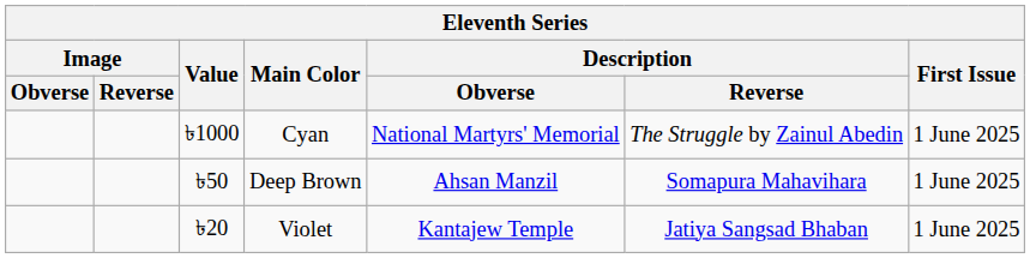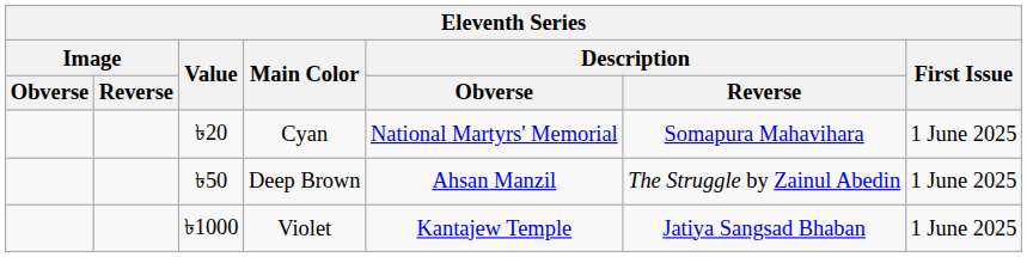 <table class="wikitable" style="text-align:center">
 <tr>
 <th colspan="8">Eleventh Series</th>
 </tr>
 <tr>
 <th colspan="2">Image</th>
 <th rowspan="2">Value</th>
 <th rowspan="2">Main Color</th>
 <th colspan="2">Description</th>
 <th rowspan="2">First Issue</th>
 </tr>
 <tr>
 <th>Obverse</th>
 <th>Reverse</th>
 <th>Obverse</th>
 <th>Reverse</th>
 </tr>
 <tr>
 <td></td>
 <td></td>
-<td>৳1000</td>
+<td>৳20</td>
 <td>Cyan</td>
 <td><a href='#'>National Martyrs' Memorial</a></td>
-<td><em>The Struggle</em> by <a href='#'>Zainul Abedin</a></td>
+<td><a href='#'>Somapura Mahavihara</a></td>
 <td>1 June 2025 </td>
 </tr>
 <tr>
 <td></td>
 <td></td>
 <td>৳50</td>
 <td>Deep Brown</td>
 <td><a href='#'>Ahsan Manzil</a></td>
-<td><a href='#'>Somapura Mahavihara</a></td>
+<td><em>The Struggle</em> by <a href='#'>Zainul Abedin</a></td>
 <td>1 June 2025 </td>
 </tr>
 <tr>
 <td></td>
 <td></td>
-<td>৳20</td>
+<td>৳1000</td>
 <td>Violet</td>
 <td><a href='#'>Kantajew Temple</a></td>
 <td><a href='#'>Jatiya Sangsad Bhaban</a></td>
 <td>1 June 2025 </td>
 </tr>
 </table>
